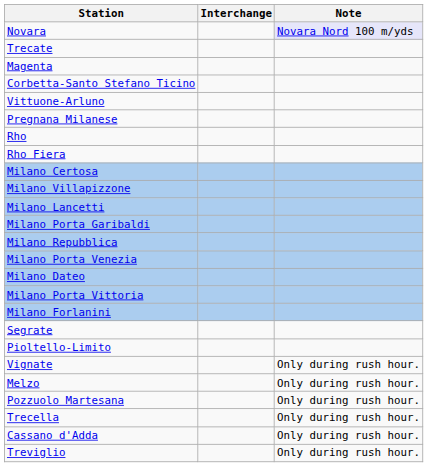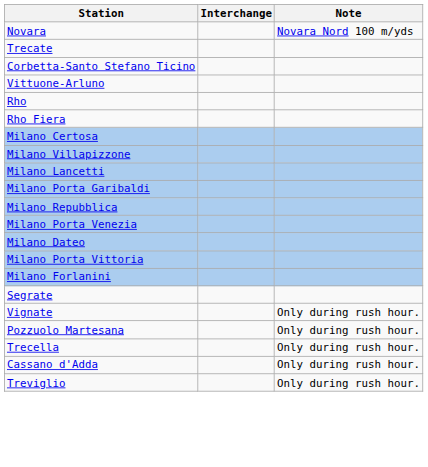 <table class="wikitable" style="text-align:left;">
 <tr>
 <th>Station</th>
 <th>Interchange</th>
 <th>Note</th>
 </tr>
 <tr>
 <td><a href='#'>Novara</a></td>
 <td></td>
-<td style="background: lavender;"><a href='#'>Novara Nord</a> 100 m/yds</td>
+<td><a href='#'>Novara Nord</a> 100 m/yds</td>
 </tr>
 <tr>
 <td><a href='#'>Trecate</a></td>
-<td></td>
-<td></td>
-</tr>
-<tr>
-<td><a href='#'>Magenta</a></td>
 <td></td>
 <td></td>
 </tr>
 <tr>
 <td><a href='#'>Corbetta-Santo Stefano Ticino</a></td>
 <td></td>
 <td></td>
 </tr>
 <tr>
 <td><a href='#'>Vittuone-Arluno</a></td>
-<td></td>
-<td></td>
-</tr>
-<tr>
-<td><a href='#'>Pregnana Milanese</a></td>
 <td></td>
 <td></td>
 </tr>
 <tr>
 <td><a href='#'>Rho</a></td>
 <td></td>
 <td></td>
 </tr>
 <tr>
 <td><a href='#'>Rho Fiera</a></td>
 <td>   </td>
 <td></td>
 </tr>
 <tr bgcolor="#ABCDEF">
 <td><a href='#'>Milano Certosa</a></td>
 <td> </td>
 <td></td>
 </tr>
 <tr bgcolor="#ABCDEF">
 <td><a href='#'>Milano Villapizzone</a></td>
 <td> </td>
 <td></td>
 </tr>
 <tr bgcolor="#ABCDEF">
 <td><a href='#'>Milano Lancetti</a></td>
 <td>     </td>
 <td></td>
 </tr>
 <tr bgcolor="#ABCDEF">
 <td><a href='#'>Milano Porta Garibaldi</a></td>
 <td>           <a href='#'></a> </td>
 <td></td>
 </tr>
 <tr bgcolor="#ABCDEF">
 <td><a href='#'>Milano Repubblica</a></td>
 <td>     </td>
 <td></td>
 </tr>
 <tr bgcolor="#ABCDEF">
 <td><a href='#'>Milano Porta Venezia</a></td>
 <td>     </td>
 <td></td>
 </tr>
 <tr bgcolor="#ABCDEF">
 <td><a href='#'>Milano Dateo</a></td>
 <td>     </td>
 <td></td>
 </tr>
 <tr bgcolor="#ABCDEF">
 <td><a href='#'>Milano Porta Vittoria</a></td>
 <td>    </td>
 <td></td>
 </tr>
 <tr bgcolor="#ABCDEF">
 <td><a href='#'>Milano Forlanini</a></td>
 <td>  </td>
 <td></td>
 </tr>
 <tr>
 <td><a href='#'>Segrate</a></td>
 <td></td>
 <td></td>
 </tr>
 <tr>
-<td><a href='#'>Pioltello-Limito</a></td>
-<td> </td>
-<td></td>
-</tr>
-<tr>
 <td><a href='#'>Vignate</a></td>
-<td></td>
-<td>Only during rush hour.</td>
-</tr>
-<tr>
-<td><a href='#'>Melzo</a></td>
 <td></td>
 <td>Only during rush hour.</td>
 </tr>
 <tr>
 <td><a href='#'>Pozzuolo Martesana</a></td>
 <td></td>
 <td>Only during rush hour.</td>
 </tr>
 <tr>
 <td><a href='#'>Trecella</a></td>
 <td></td>
 <td>Only during rush hour.</td>
 </tr>
 <tr>
 <td><a href='#'>Cassano d'Adda</a></td>
 <td></td>
 <td>Only during rush hour.</td>
 </tr>
 <tr>
 <td><a href='#'>Treviglio</a></td>
 <td> </td>
 <td>Only during rush hour.</td>
 </tr>
 </table>
